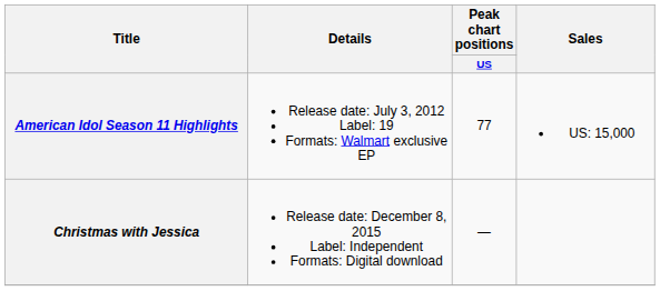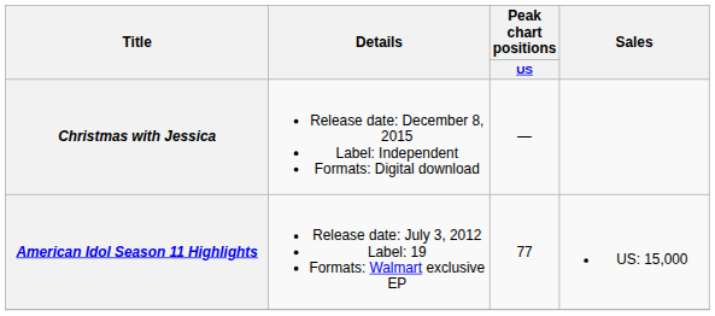 <table class="wikitable plainrowheaders" style="text-align:center;">
 <tr>
 <th rowspan="2" style="width:18em;">Title</th>
 <th rowspan="2" style="width:15em;">Details</th>
 <th>Peak chart positions</th>
 <th rowspan="2" style="width:10em;">Sales</th>
 </tr>
 <tr style="font-size:smaller;">
 <th width="35"><a href='#'>US</a><br></th>
 </tr>
 <tr>
+<th scope="row"><em>Christmas with Jessica</em></th>
+<td><br><ul><li>Release date: December 8, 2015</li><li>Label: Independent</li><li>Formats: Digital download</li></ul></td>
+<td>—</td>
+<td></td>
+</tr>
+<tr>
 <th scope="row"><em><a href='#'>American Idol Season 11 Highlights</a></em></th>
 <td><br><ul><li>Release date: July 3, 2012</li><li>Label: 19</li><li>Formats: <a href='#'>Walmart</a> exclusive EP</li></ul></td>
 <td>77</td>
 <td><br><ul><li>US: 15,000</li></ul></td>
 </tr>
 <tr>
-<th scope="row"><em>Christmas with Jessica</em></th>
-<td><br><ul><li>Release date: December 8, 2015</li><li>Label: Independent</li><li>Formats: Digital download</li></ul></td>
-<td>—</td>
-<td></td>
-</tr>
-<tr>
 </tr>
 </table>
